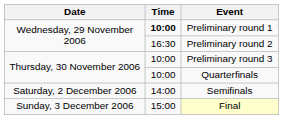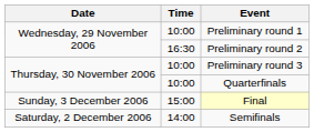 <table class = "wikitable" style="text-align:center;">
 <tr>
 <th width=220>Date</th>
 <th width=50>Time</th>
 <th width=150>Event</th>
 </tr>
 <tr>
 <td rowspan=2>Wednesday, 29 November 2006</td>
-<td><strong>10:00</strong></td>
+<td>10:00</td>
 <td>Preliminary round 1</td>
 </tr>
 <tr>
 <td>16:30</td>
 <td>Preliminary round 2</td>
 </tr>
 <tr>
 <td rowspan=2>Thursday, 30 November 2006</td>
 <td>10:00</td>
 <td>Preliminary round 3</td>
 </tr>
 <tr>
 <td>10:00</td>
 <td>Quarterfinals</td>
 </tr>
 <tr>
+<td>Sunday, 3 December 2006</td>
+<td>15:00</td>
+<td bgcolor=ffffcc>Final</td>
+</tr>
+<tr>
 <td>Saturday, 2 December 2006</td>
 <td>14:00</td>
 <td>Semifinals</td>
 </tr>
-<tr>
-<td>Sunday, 3 December 2006</td>
-<td>15:00</td>
-<td bgcolor=ffffcc>Final</td>
-</tr>
 </table>
